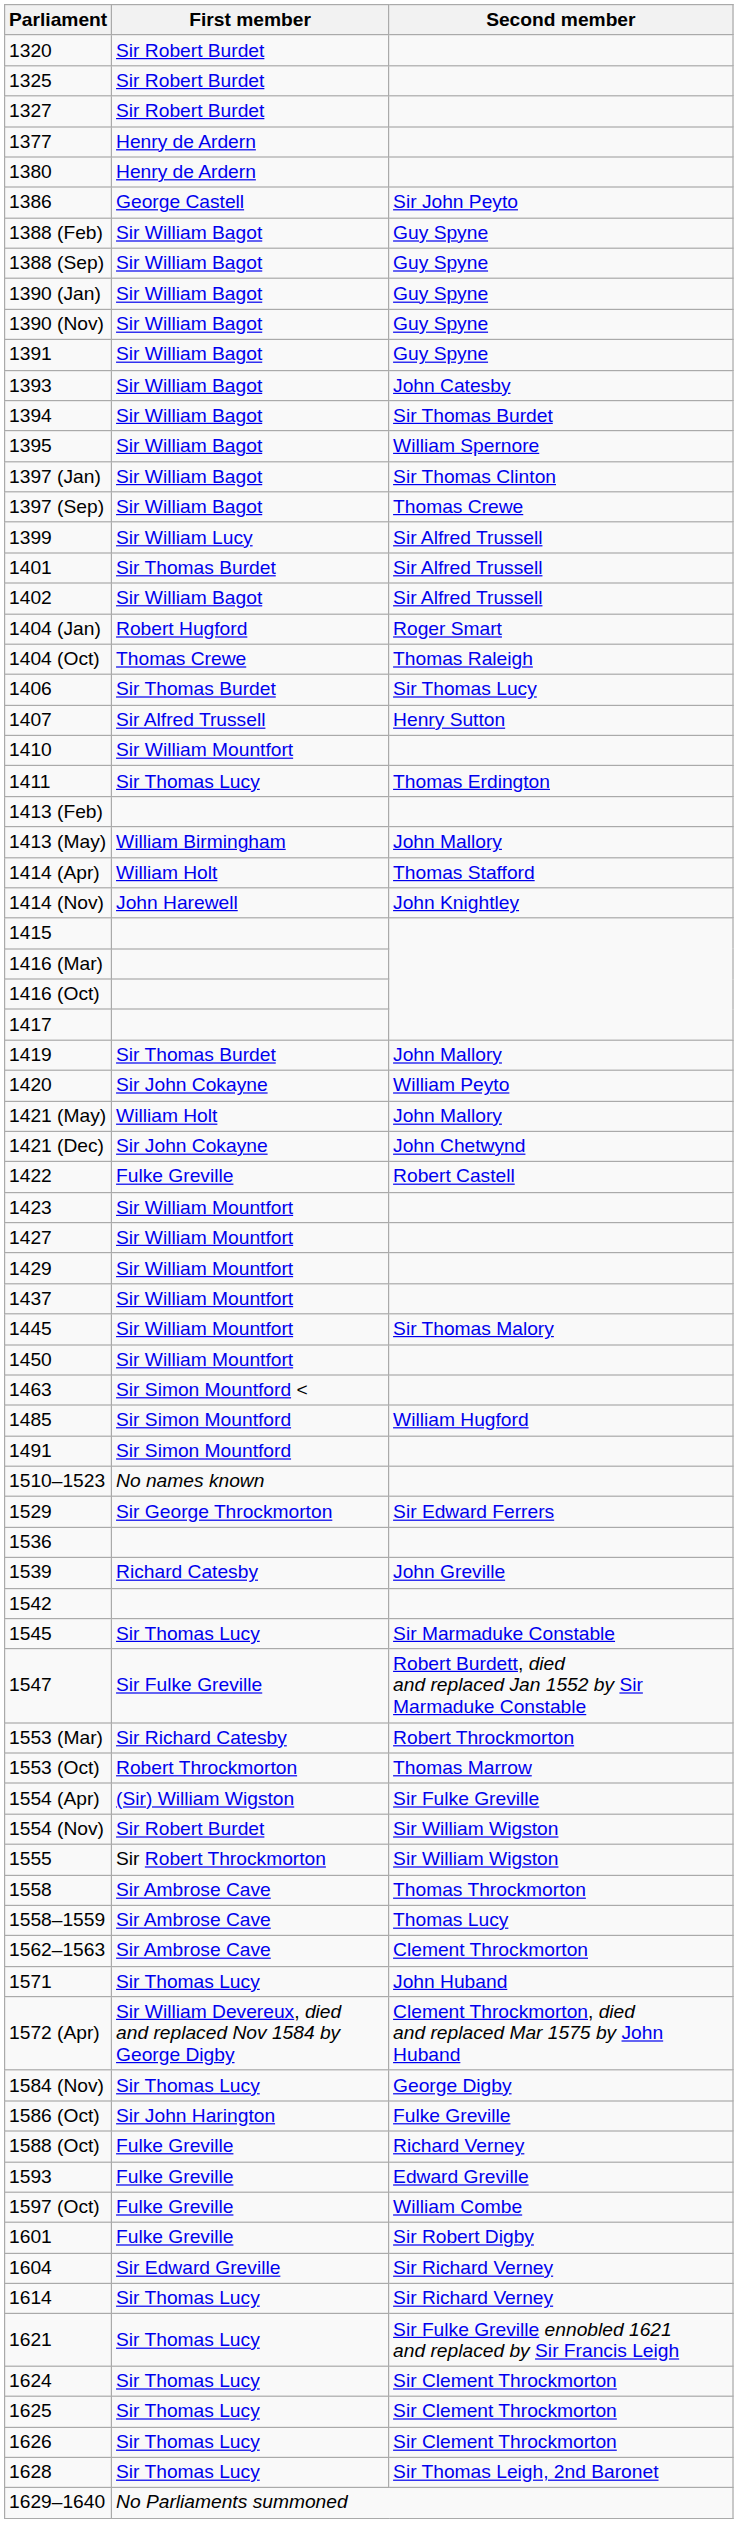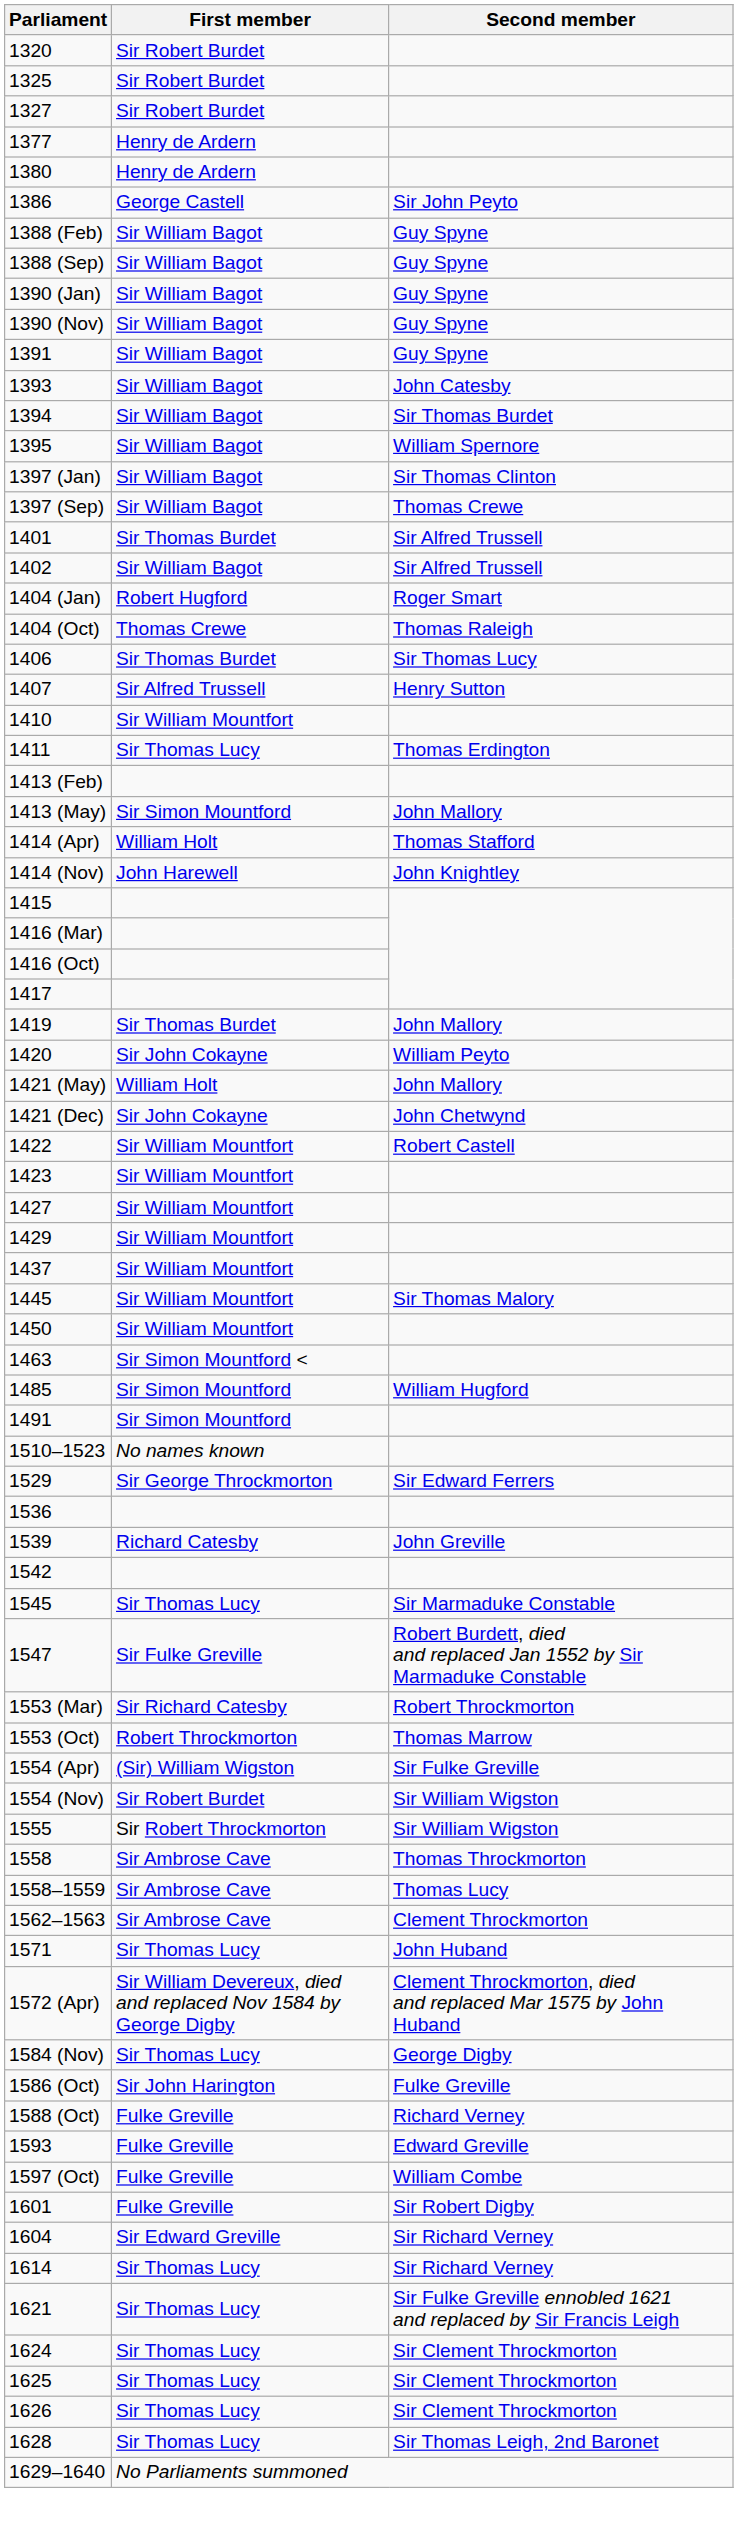 <table class="wikitable">
 <tr>
 <th>Parliament</th>
 <th>First member</th>
 <th>Second member</th>
 </tr>
 <tr>
 <td>1320</td>
 <td><a href='#'>Sir Robert Burdet</a></td>
 <td></td>
 </tr>
 <tr>
 <td>1325</td>
 <td><a href='#'>Sir Robert Burdet</a></td>
 <td></td>
 </tr>
 <tr>
 <td>1327</td>
 <td><a href='#'>Sir Robert Burdet</a></td>
 <td></td>
 </tr>
 <tr>
 <td>1377</td>
 <td><a href='#'>Henry de Ardern</a></td>
 <td></td>
 </tr>
 <tr>
 <td>1380</td>
 <td><a href='#'>Henry de Ardern</a></td>
 <td></td>
 </tr>
 <tr>
 <td>1386</td>
 <td><a href='#'>George Castell</a></td>
 <td><a href='#'>Sir John Peyto</a></td>
 </tr>
 <tr>
 <td>1388 (Feb)</td>
 <td><a href='#'>Sir William Bagot</a></td>
 <td><a href='#'>Guy Spyne</a></td>
 </tr>
 <tr>
 <td>1388 (Sep)</td>
 <td><a href='#'>Sir William Bagot</a></td>
 <td><a href='#'>Guy Spyne</a></td>
 </tr>
 <tr>
 <td>1390 (Jan)</td>
 <td><a href='#'>Sir William Bagot</a></td>
 <td><a href='#'>Guy Spyne</a></td>
 </tr>
 <tr>
 <td>1390 (Nov)</td>
 <td><a href='#'>Sir William Bagot</a></td>
 <td><a href='#'>Guy Spyne</a></td>
 </tr>
 <tr>
 <td>1391</td>
 <td><a href='#'>Sir William Bagot</a></td>
 <td><a href='#'>Guy Spyne</a></td>
 </tr>
 <tr>
 <td>1393</td>
 <td><a href='#'>Sir William Bagot</a></td>
 <td><a href='#'>John Catesby</a></td>
 </tr>
 <tr>
 <td>1394</td>
 <td><a href='#'>Sir William Bagot</a></td>
 <td><a href='#'>Sir Thomas Burdet</a></td>
 </tr>
 <tr>
 <td>1395</td>
 <td><a href='#'>Sir William Bagot</a></td>
 <td><a href='#'>William Spernore</a></td>
 </tr>
 <tr>
 <td>1397 (Jan)</td>
 <td><a href='#'>Sir William Bagot</a></td>
 <td><a href='#'>Sir Thomas Clinton</a></td>
 </tr>
 <tr>
 <td>1397 (Sep)</td>
 <td><a href='#'>Sir William Bagot</a></td>
 <td><a href='#'>Thomas Crewe</a></td>
 </tr>
 <tr>
-<td>1399</td>
-<td><a href='#'>Sir William Lucy</a></td>
-<td><a href='#'>Sir Alfred Trussell</a></td>
-</tr>
-<tr>
 <td>1401</td>
 <td><a href='#'>Sir Thomas Burdet</a></td>
 <td><a href='#'>Sir Alfred Trussell</a></td>
 </tr>
 <tr>
 <td>1402</td>
 <td><a href='#'>Sir William Bagot</a></td>
 <td><a href='#'>Sir Alfred Trussell</a></td>
 </tr>
 <tr>
 <td>1404 (Jan)</td>
 <td><a href='#'>Robert Hugford</a></td>
 <td><a href='#'>Roger Smart</a></td>
 </tr>
 <tr>
 <td>1404 (Oct)</td>
 <td><a href='#'>Thomas Crewe</a></td>
 <td><a href='#'>Thomas Raleigh</a></td>
 </tr>
 <tr>
 <td>1406</td>
 <td><a href='#'>Sir Thomas Burdet</a></td>
 <td><a href='#'>Sir Thomas Lucy</a></td>
 </tr>
 <tr>
 <td>1407</td>
 <td><a href='#'>Sir Alfred Trussell</a></td>
 <td><a href='#'>Henry Sutton</a></td>
 </tr>
 <tr>
 <td>1410</td>
 <td><a href='#'>Sir William Mountfort</a></td>
 </tr>
 <tr>
 <td>1411</td>
 <td><a href='#'>Sir Thomas Lucy</a></td>
 <td><a href='#'>Thomas Erdington</a></td>
 </tr>
 <tr>
 <td>1413 (Feb)</td>
 <td></td>
 </tr>
 <tr>
 <td>1413 (May)</td>
-<td><a href='#'>William Birmingham</a></td>
+<td><a href='#'>Sir Simon Mountford</a></td>
 <td><a href='#'>John Mallory</a></td>
 </tr>
 <tr>
 <td>1414 (Apr)</td>
 <td><a href='#'>William Holt</a></td>
 <td><a href='#'>Thomas Stafford</a></td>
 </tr>
 <tr>
 <td>1414 (Nov)</td>
 <td><a href='#'>John Harewell</a></td>
 <td><a href='#'>John Knightley</a></td>
 </tr>
 <tr>
 <td>1415</td>
 <td></td>
 </tr>
 <tr>
 <td>1416 (Mar)</td>
 <td></td>
 </tr>
 <tr>
 <td>1416 (Oct)</td>
 <td></td>
 </tr>
 <tr>
 <td>1417</td>
 <td></td>
 </tr>
 <tr>
 <td>1419</td>
 <td><a href='#'>Sir Thomas Burdet</a></td>
 <td><a href='#'>John Mallory</a></td>
 </tr>
 <tr>
 <td>1420</td>
 <td><a href='#'>Sir John Cokayne</a></td>
 <td><a href='#'>William Peyto</a></td>
 </tr>
 <tr>
 <td>1421 (May)</td>
 <td><a href='#'>William Holt</a></td>
 <td><a href='#'>John Mallory</a></td>
 </tr>
 <tr>
 <td>1421 (Dec)</td>
 <td><a href='#'>Sir John Cokayne</a></td>
 <td><a href='#'>John Chetwynd</a></td>
 </tr>
 <tr>
 <td>1422</td>
-<td><a href='#'>Fulke Greville</a></td>
+<td><a href='#'>Sir William Mountfort</a></td>
 <td><a href='#'>Robert Castell</a></td>
 </tr>
 <tr>
 <td>1423</td>
 <td><a href='#'>Sir William Mountfort</a></td>
 <td></td>
 </tr>
 <tr>
 <td>1427</td>
 <td><a href='#'>Sir William Mountfort</a></td>
 <td></td>
 </tr>
 <tr>
 <td>1429</td>
 <td><a href='#'>Sir William Mountfort</a></td>
 <td></td>
 </tr>
 <tr>
 <td>1437</td>
 <td><a href='#'>Sir William Mountfort</a></td>
 <td></td>
 </tr>
 <tr>
 <td>1445</td>
 <td><a href='#'>Sir William Mountfort</a></td>
 <td><a href='#'>Sir Thomas Malory</a></td>
 </tr>
 <tr>
 <td>1450</td>
 <td><a href='#'>Sir William Mountfort</a></td>
 <td></td>
 </tr>
 <tr>
 <td>1463</td>
 <td><a href='#'>Sir Simon Mountford</a> <</td>
 <td></td>
 </tr>
 <tr>
 <td>1485</td>
 <td><a href='#'>Sir Simon Mountford</a></td>
 <td><a href='#'>William Hugford</a></td>
 </tr>
 <tr>
 <td>1491</td>
 <td><a href='#'>Sir Simon Mountford</a></td>
 <td></td>
 </tr>
 <tr>
 <td>1510–1523</td>
 <td><em>No names known</em></td>
 </tr>
 <tr>
 <td>1529</td>
 <td><a href='#'>Sir George Throckmorton</a></td>
 <td><a href='#'>Sir Edward Ferrers</a></td>
 </tr>
 <tr>
 <td>1536</td>
 <td></td>
 </tr>
 <tr>
 <td>1539</td>
 <td><a href='#'>Richard Catesby</a></td>
 <td><a href='#'>John Greville</a></td>
 </tr>
 <tr>
 <td>1542</td>
 <td></td>
 </tr>
 <tr>
 <td>1545</td>
 <td><a href='#'>Sir Thomas Lucy</a></td>
 <td><a href='#'>Sir Marmaduke Constable</a></td>
 </tr>
 <tr>
 <td>1547</td>
 <td><a href='#'>Sir Fulke Greville</a></td>
 <td><a href='#'>Robert Burdett</a>, <em>died <br> and replaced Jan 1552 by</em> <a href='#'>Sir Marmaduke Constable</a></td>
 </tr>
 <tr>
 <td>1553 (Mar)</td>
 <td><a href='#'>Sir Richard Catesby</a></td>
 <td><a href='#'>Robert Throckmorton</a></td>
 </tr>
 <tr>
 <td>1553 (Oct)</td>
 <td><a href='#'>Robert Throckmorton</a></td>
 <td><a href='#'>Thomas Marrow</a></td>
 </tr>
 <tr>
 <td>1554 (Apr)</td>
 <td><a href='#'>(Sir) William Wigston</a></td>
 <td><a href='#'>Sir Fulke Greville</a></td>
 </tr>
 <tr>
 <td>1554 (Nov)</td>
 <td><a href='#'>Sir Robert Burdet</a></td>
 <td><a href='#'>Sir William Wigston</a></td>
 </tr>
 <tr>
 <td>1555</td>
 <td>Sir <a href='#'>Robert Throckmorton</a></td>
 <td><a href='#'>Sir William Wigston</a></td>
 </tr>
 <tr>
 <td>1558</td>
 <td><a href='#'>Sir Ambrose Cave</a></td>
 <td><a href='#'>Thomas Throckmorton</a></td>
 </tr>
 <tr>
 <td>1558–1559</td>
 <td><a href='#'>Sir Ambrose Cave</a></td>
 <td><a href='#'>Thomas Lucy</a></td>
 </tr>
 <tr>
 <td>1562–1563</td>
 <td><a href='#'>Sir Ambrose Cave</a></td>
 <td><a href='#'>Clement Throckmorton</a></td>
 </tr>
 <tr>
 <td>1571</td>
 <td><a href='#'>Sir Thomas Lucy</a></td>
 <td><a href='#'>John Huband</a></td>
 </tr>
 <tr>
 <td>1572 (Apr)</td>
 <td><a href='#'>Sir William Devereux</a>, <em>died <br> and replaced Nov 1584 by</em> <a href='#'>George Digby</a></td>
 <td><a href='#'>Clement Throckmorton</a>, <em>died <br> and replaced Mar 1575 by</em> <a href='#'>John Huband</a></td>
 </tr>
 <tr>
 <td>1584 (Nov)</td>
 <td><a href='#'>Sir Thomas Lucy</a></td>
 <td><a href='#'>George Digby</a></td>
 </tr>
 <tr>
 <td>1586 (Oct)</td>
 <td><a href='#'>Sir John Harington</a></td>
 <td><a href='#'>Fulke Greville</a></td>
 </tr>
 <tr>
 <td>1588 (Oct)</td>
 <td><a href='#'>Fulke Greville</a></td>
 <td><a href='#'>Richard Verney</a></td>
 </tr>
 <tr>
 <td>1593</td>
 <td><a href='#'>Fulke Greville</a></td>
 <td><a href='#'>Edward Greville</a></td>
 </tr>
 <tr>
 <td>1597 (Oct)</td>
 <td><a href='#'>Fulke Greville</a></td>
 <td><a href='#'>William Combe</a></td>
 </tr>
 <tr>
 <td>1601</td>
 <td><a href='#'>Fulke Greville</a></td>
 <td><a href='#'>Sir Robert Digby</a></td>
 </tr>
 <tr>
 <td>1604</td>
 <td><a href='#'>Sir Edward Greville</a></td>
 <td><a href='#'>Sir Richard Verney</a></td>
 </tr>
 <tr>
 <td>1614</td>
 <td><a href='#'>Sir Thomas Lucy</a></td>
 <td><a href='#'>Sir Richard Verney</a></td>
 </tr>
 <tr>
 <td>1621</td>
 <td><a href='#'>Sir Thomas Lucy</a></td>
 <td><a href='#'>Sir Fulke Greville</a> <em>ennobled 1621</em> <br> <em>and replaced by</em> <a href='#'>Sir Francis Leigh</a></td>
 </tr>
 <tr>
 <td>1624</td>
 <td><a href='#'>Sir Thomas Lucy</a></td>
 <td><a href='#'>Sir Clement Throckmorton</a></td>
 </tr>
 <tr>
 <td>1625</td>
 <td><a href='#'>Sir Thomas Lucy</a></td>
 <td><a href='#'>Sir Clement Throckmorton</a></td>
 </tr>
 <tr>
 <td>1626</td>
 <td><a href='#'>Sir Thomas Lucy</a></td>
 <td><a href='#'>Sir Clement Throckmorton</a></td>
 </tr>
 <tr>
 <td>1628</td>
 <td><a href='#'>Sir Thomas Lucy</a></td>
 <td><a href='#'>Sir Thomas Leigh, 2nd Baronet</a></td>
 </tr>
 <tr>
 <td>1629–1640</td>
 <td colspan = "2"><em>No Parliaments summoned</em></td>
 </tr>
 </table>
